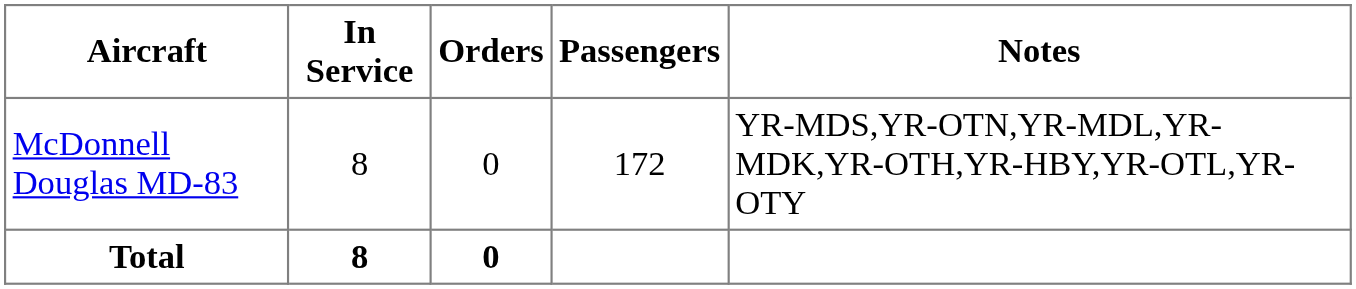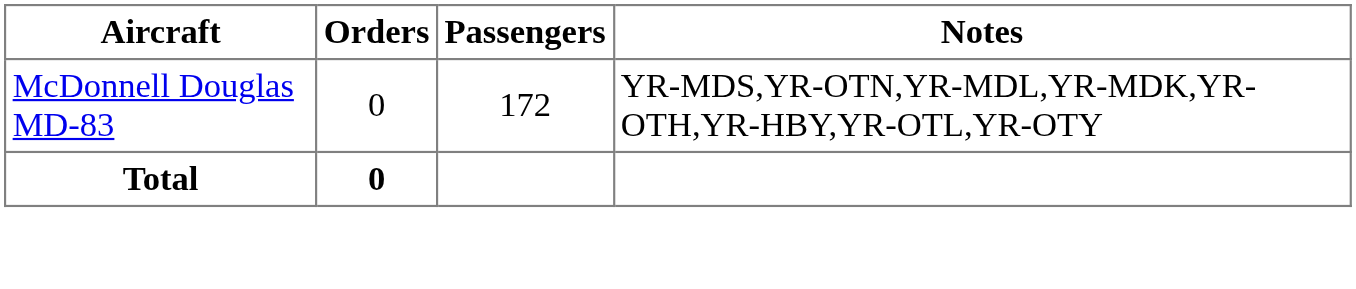 <table class="toccolours" border="1" cellpadding="3" style="border-collapse:collapse;">
 <tr>
 <th>Aircraft</th>
-<th>In Service</th>
 <th>Orders</th>
 <th>Passengers</th>
 <th>Notes</th>
 </tr>
 <tr>
 <td><a href='#'>McDonnell Douglas MD-83</a></td>
-<td align="center">8</td>
 <td align="center">0</td>
 <td align="center">172</td>
 <td>YR-MDS,YR-OTN,YR-MDL,YR-MDK,YR-OTH,YR-HBY,YR-OTL,YR-OTY</td>
 </tr>
 <tr>
 <td align="center"><strong>Total</strong></td>
-<td align="center"><strong>8</strong></td>
 <td align="center"><strong>0</strong></td>
 <td align="center"></td>
 <td></td>
 </tr>
 </table>
